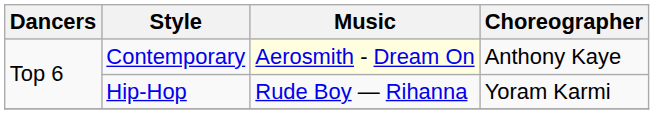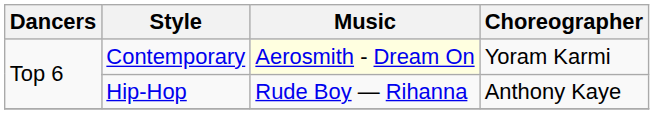 <table class="wikitable">
 <tr>
 <th>Dancers</th>
 <th>Style</th>
 <th>Music</th>
 <th>Choreographer</th>
 </tr>
 <tr>
 <td rowspan="2">Top 6</td>
 <td><a href='#'>Contemporary</a></td>
 <td style="background: lightyellow;"><a href='#'>Aerosmith</a> - <a href='#'>Dream On</a></td>
-<td>Anthony Kaye</td>
+<td>Yoram Karmi</td>
 </tr>
 <tr>
 <td><a href='#'>Hip-Hop</a></td>
 <td><a href='#'>Rude Boy</a> — <a href='#'>Rihanna</a></td>
-<td>Yoram Karmi</td>
+<td>Anthony Kaye</td>
 </tr>
 <tr>
 </tr>
 </table>
